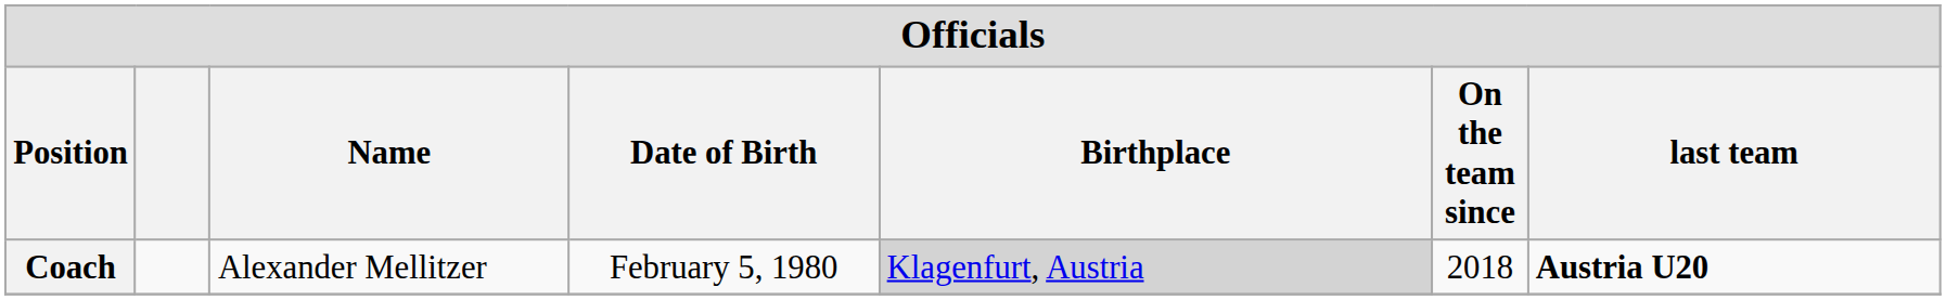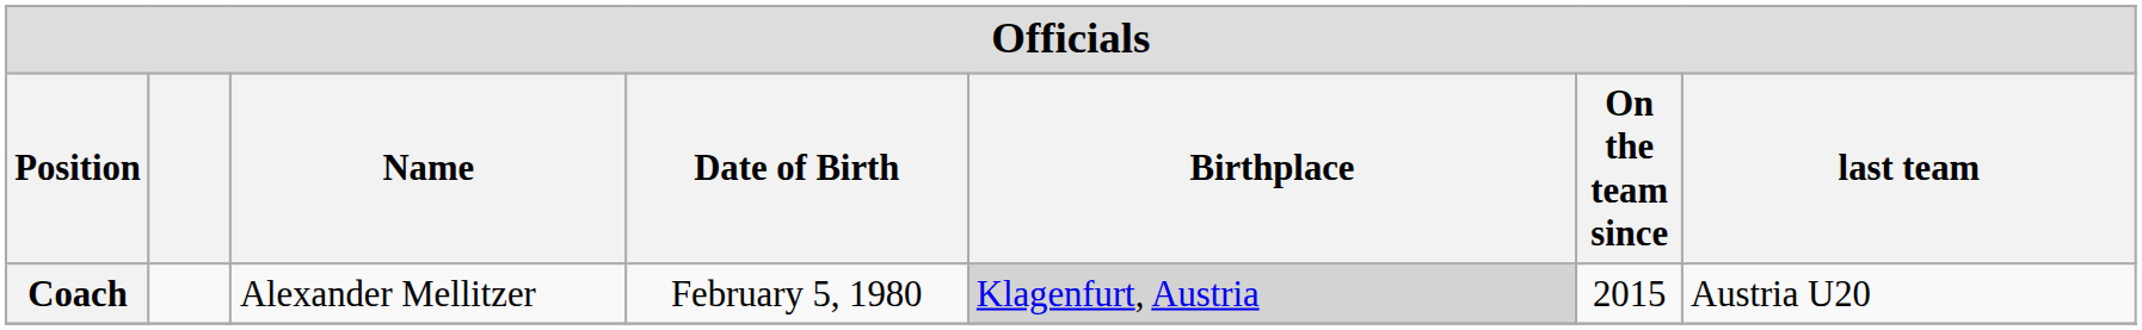 <table class="wikitable" style="width: 100%; font-size: 95%;">
 <tr>
 <th colspan="7" style="background:#DDDDDD"><big>Officials</big></th>
 </tr>
 <tr style="background:#E8E8E8">
 <th width="4%">Position</th>
 <th width="4%"></th>
 <th width="19%">Name</th>
 <th width="16.5%">Date of Birth</th>
 <th width="29.5%">Birthplace</th>
 <th width="5%">On the team since</th>
 <th width="22%">last team</th>
 </tr>
 <tr>
 <th>Coach</th>
 <td align="center"></td>
 <td>Alexander Mellitzer</td>
 <td align="center">February 5, 1980</td>
 <td style="background: lightgrey;"><a href='#'>Klagenfurt</a>, <a href='#'>Austria</a></td>
-<td align="center">2018</td>
-<td><strong>Austria U20</strong></td>
+<td align="center">2015</td>
+<td>Austria U20</td>
 </tr>
 <tr>
 </tr>
 </table>
